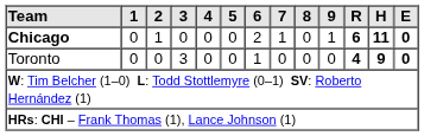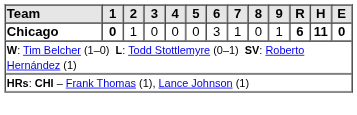 <table border=1 cellspacing=0 width=425 style="margin-left:3em;">
 <tr style="text-align:center; background-color:#e6e6e6;">
 <th align=left width=28%>Team</th>
 <th width=6%>1</th>
 <th width=6%>2</th>
 <th width=6%>3</th>
 <th width=6%>4</th>
 <th width=6%>5</th>
 <th width=6%>6</th>
 <th width=6%>7</th>
 <th width=6%>8</th>
 <th width=6%>9</th>
 <th width=6%>R</th>
 <th width=6%>H</th>
 <th width=6%>E</th>
 </tr>
 <tr style="text-align:center;">
 <td align=left><strong>Chicago</strong></td>
-<td>0</td>
+<td><strong>0</strong></td>
 <td>1</td>
 <td>0</td>
 <td>0</td>
 <td>0</td>
-<td>2</td>
+<td>3</td>
 <td>1</td>
 <td>0</td>
 <td>1</td>
 <td><strong>6</strong></td>
 <td><strong>11</strong></td>
-<td><strong>0</strong></td>
-</tr>
-<tr style="text-align:center;">
-<td align=left>Toronto</td>
-<td>0</td>
-<td>0</td>
-<td>3</td>
-<td>0</td>
-<td>0</td>
-<td>1</td>
-<td>0</td>
-<td>0</td>
-<td>0</td>
-<td><strong>4</strong></td>
-<td><strong>9</strong></td>
 <td><strong>0</strong></td>
 </tr>
 <tr style="text-align:left;">
 <td colspan=13><small><strong>W</strong>: <a href='#'>Tim Belcher</a> (1–0)  <strong>L</strong>: <a href='#'>Todd Stottlemyre</a> (0–1)  <strong>SV</strong>: <a href='#'>Roberto Hernández</a> (1)</small></td>
 </tr>
 <tr style="text-align:left;">
 <td colspan=13><small><strong>HRs</strong>: <strong>CHI</strong> – <a href='#'>Frank Thomas</a> (1), <a href='#'>Lance Johnson</a> (1) </small></td>
 </tr>
 </table>
